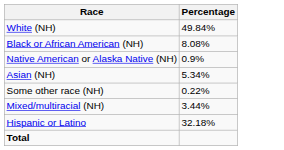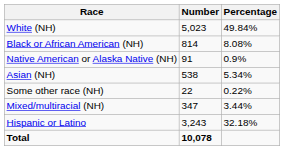 <table class="wikitable">
 <tr>
 <th>Race</th>
+<th>Number</th>
 <th>Percentage</th>
 </tr>
 <tr>
 <td><a href='#'>White</a> (NH)</td>
+<td>5,023</td>
 <td>49.84%</td>
 </tr>
 <tr>
 <td><a href='#'>Black or African American</a> (NH)</td>
+<td>814</td>
 <td>8.08%</td>
 </tr>
 <tr>
 <td><a href='#'>Native American</a> or <a href='#'>Alaska Native</a> (NH)</td>
+<td>91</td>
 <td>0.9%</td>
 </tr>
 <tr>
 <td><a href='#'>Asian</a> (NH)</td>
+<td>538</td>
 <td>5.34%</td>
 </tr>
 <tr>
 <td>Some other race (NH)</td>
+<td>22</td>
 <td>0.22%</td>
 </tr>
 <tr>
 <td><a href='#'>Mixed/multiracial</a> (NH)</td>
+<td>347</td>
 <td>3.44%</td>
 </tr>
 <tr>
 <td><a href='#'>Hispanic or Latino</a></td>
+<td>3,243</td>
 <td>32.18%</td>
 </tr>
 <tr>
 <td><strong>Total</strong></td>
+<td><strong>10,078</strong></td>
 <td></td>
 </tr>
 </table>
